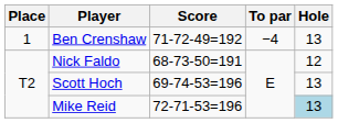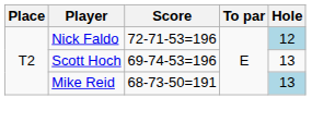 <table class="wikitable">
 <tr>
 <th>Place</th>
 <th>Player</th>
 <th>Score</th>
 <th>To par</th>
 <th>Hole</th>
 </tr>
 <tr>
-<td align=center>1</td>
-<td> <a href='#'>Ben Crenshaw</a></td>
-<td>71-72-49=192</td>
-<td align=center>−4</td>
-<td align=center>13</td>
-</tr>
-<tr>
 <td rowspan="3" align=center>T2</td>
 <td> <a href='#'>Nick Faldo</a></td>
-<td>68-73-50=191</td>
+<td>72-71-53=196</td>
 <td rowspan="3" align=center>E</td>
-<td align=center>12</td>
+<td align=center style="background: lightblue;">12</td>
 </tr>
 <tr>
 <td> <a href='#'>Scott Hoch</a></td>
 <td>69-74-53=196</td>
 <td align=center>13</td>
 </tr>
 <tr>
 <td> <a href='#'>Mike Reid</a></td>
-<td>72-71-53=196</td>
+<td>68-73-50=191</td>
 <td align=center style="background: lightblue;">13</td>
 </tr>
 </table>
